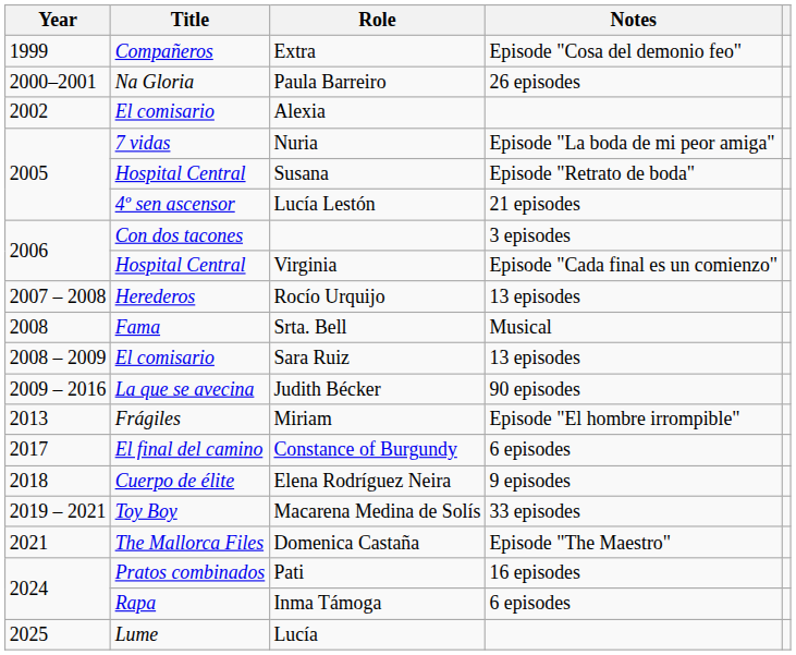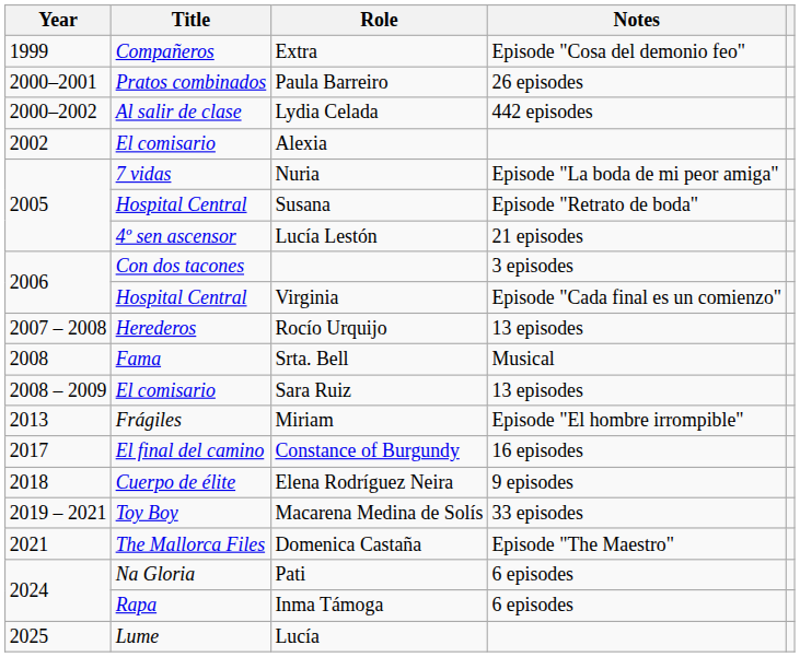 <table class="wikitable sortable">
 <tr>
 <th>Year</th>
 <th>Title</th>
 <th>Role</th>
 <th>Notes</th>
 <th></th>
 </tr>
 <tr>
 <td>1999</td>
 <td><em><a href='#'>Compañeros</a></em></td>
 <td>Extra</td>
 <td>Episode "Cosa del demonio feo"</td>
 <td></td>
 </tr>
 <tr>
 <td>2000–2001</td>
-<td><em>Na Gloria</em></td>
+<td><em><a href='#'>Pratos combinados</a></em></td>
 <td>Paula Barreiro</td>
 <td>26 episodes</td>
+<td></td>
+</tr>
+<tr>
+<td>2000–2002</td>
+<td><em><a href='#'>Al salir de clase</a></em></td>
+<td>Lydia Celada</td>
+<td>442 episodes</td>
 <td></td>
 </tr>
 <tr>
 <td>2002</td>
 <td><em><a href='#'>El comisario</a></em></td>
 <td>Alexia</td>
 <td></td>
 <td></td>
 </tr>
 <tr>
 <td rowspan="3">2005</td>
 <td><em><a href='#'>7 vidas</a></em></td>
 <td>Nuria</td>
 <td>Episode "La boda de mi peor amiga"</td>
 <td></td>
 </tr>
 <tr>
 <td><em><a href='#'>Hospital Central</a></em></td>
 <td>Susana</td>
 <td>Episode "Retrato de boda"</td>
 <td></td>
 </tr>
 <tr>
 <td><em><a href='#'>4º sen ascensor</a></em></td>
 <td>Lucía Lestón</td>
 <td>21 episodes</td>
 <td></td>
 </tr>
 <tr>
 <td rowspan="2">2006</td>
 <td><em><a href='#'>Con dos tacones</a></em></td>
 <td></td>
 <td>3 episodes</td>
 <td></td>
 </tr>
 <tr>
 <td><em><a href='#'>Hospital Central</a></em></td>
 <td>Virginia</td>
 <td>Episode "Cada final es un comienzo"</td>
 <td></td>
 </tr>
 <tr>
 <td>2007 – 2008</td>
 <td><em><a href='#'>Herederos</a></em></td>
 <td>Rocío Urquijo</td>
 <td>13 episodes</td>
 <td></td>
 </tr>
 <tr>
 <td>2008</td>
 <td><em><a href='#'>Fama</a></em></td>
 <td>Srta. Bell</td>
 <td>Musical</td>
 <td></td>
 </tr>
 <tr>
 <td>2008 – 2009</td>
 <td><em><a href='#'>El comisario</a></em></td>
 <td>Sara Ruiz</td>
 <td>13 episodes</td>
 <td></td>
 </tr>
 <tr>
-<td>2009 – 2016</td>
-<td><em><a href='#'>La que se avecina</a></em></td>
-<td>Judith Bécker</td>
-<td>90 episodes</td>
-<td></td>
-</tr>
-<tr>
 <td>2013</td>
 <td><em>Frágiles</em></td>
 <td>Miriam</td>
 <td>Episode "El hombre irrompible"</td>
 </tr>
 <tr>
 <td>2017</td>
 <td><em><a href='#'>El final del camino</a></em></td>
 <td><a href='#'>Constance of Burgundy</a></td>
-<td>6 episodes</td>
+<td>16 episodes</td>
 <td></td>
 </tr>
 <tr>
 <td>2018</td>
 <td><em><a href='#'>Cuerpo de élite</a></em></td>
 <td>Elena Rodríguez Neira</td>
 <td>9 episodes</td>
 <td></td>
 </tr>
 <tr>
 <td>2019 – 2021</td>
 <td><em><a href='#'>Toy Boy</a></em></td>
 <td>Macarena Medina de Solís</td>
 <td>33 episodes</td>
 <td></td>
 </tr>
 <tr>
 <td>2021</td>
 <td><em><a href='#'>The Mallorca Files</a></em></td>
 <td>Domenica Castaña</td>
 <td>Episode "The Maestro"</td>
 <td></td>
 </tr>
 <tr>
 <td rowspan="2">2024</td>
-<td><em><a href='#'>Pratos combinados</a></em></td>
+<td><em>Na Gloria</em></td>
 <td>Pati</td>
-<td>16 episodes</td>
+<td>6 episodes</td>
 <td></td>
 </tr>
 <tr>
 <td><em><a href='#'>Rapa</a></em></td>
 <td>Inma Támoga</td>
 <td>6 episodes</td>
 <td></td>
 </tr>
 <tr>
 <td>2025</td>
 <td><em>Lume</em></td>
 <td>Lucía</td>
 <td></td>
 <td></td>
 </tr>
 </table>
